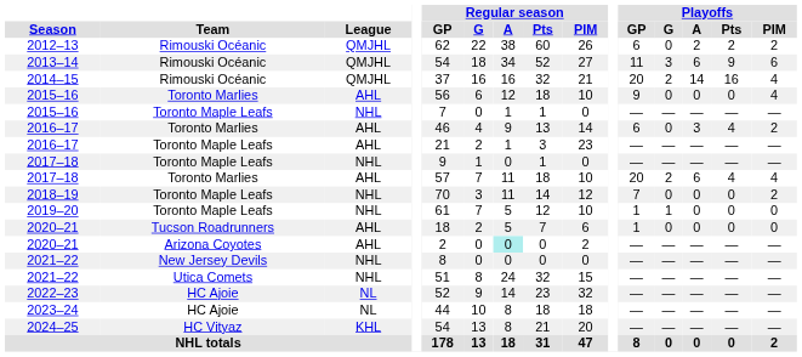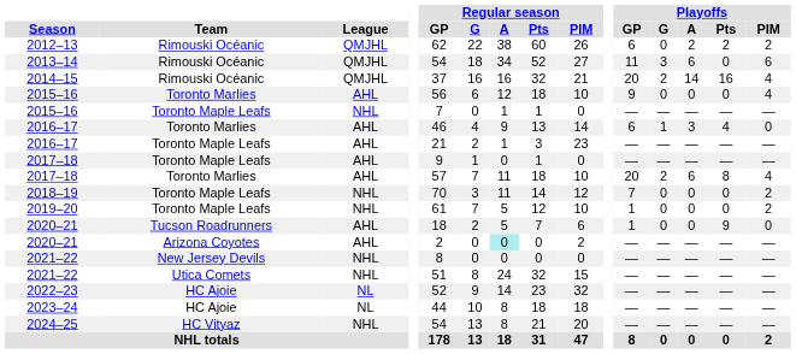 <table border="0" cellpadding="1" cellspacing="0" style="text-align:center; width:60em;">
 <tr style="background:#e0e0e0;">
 <th colspan="3"  bgcolor="#ffffff"> </th>
 <th rowspan="99" bgcolor="#ffffff"> </th>
 <th colspan="5"><a href='#'>Regular season</a></th>
 <th rowspan="99" bgcolor="#ffffff"> </th>
 <th colspan="5"><a href='#'>Playoffs</a></th>
 </tr>
 <tr style="background:#e0e0e0;">
 <th><a href='#'>Season</a></th>
 <th>Team</th>
 <th>League</th>
 <th>GP</th>
 <th><a href='#'>G</a></th>
 <th><a href='#'>A</a></th>
 <th><a href='#'>Pts</a></th>
 <th><a href='#'>PIM</a></th>
 <th>GP</th>
 <th>G</th>
 <th>A</th>
 <th>Pts</th>
 <th>PIM</th>
 </tr>
 <tr>
 <td><a href='#'>2012–13</a></td>
 <td><a href='#'>Rimouski Océanic</a></td>
 <td><a href='#'>QMJHL</a></td>
 <td>62</td>
 <td>22</td>
 <td>38</td>
 <td>60</td>
 <td>26</td>
 <td>6</td>
 <td>0</td>
 <td>2</td>
 <td>2</td>
 <td>2</td>
 </tr>
 <tr bgcolor="#f0f0f0">
 <td><a href='#'>2013–14</a></td>
 <td>Rimouski Océanic</td>
 <td>QMJHL</td>
 <td>54</td>
 <td>18</td>
 <td>34</td>
 <td>52</td>
 <td>27</td>
 <td>11</td>
 <td>3</td>
 <td>6</td>
-<td>9</td>
+<td>0</td>
 <td>6</td>
 </tr>
 <tr>
 <td><a href='#'>2014–15</a></td>
 <td>Rimouski Océanic</td>
 <td>QMJHL</td>
 <td>37</td>
 <td>16</td>
 <td>16</td>
 <td>32</td>
 <td>21</td>
 <td>20</td>
 <td>2</td>
 <td>14</td>
 <td>16</td>
 <td>4</td>
 </tr>
 <tr ALIGN="center" bgcolor="#f0f0f0">
 <td><a href='#'>2015–16</a></td>
 <td><a href='#'>Toronto Marlies</a></td>
 <td><a href='#'>AHL</a></td>
 <td>56</td>
 <td>6</td>
 <td>12</td>
 <td>18</td>
 <td>10</td>
 <td>9</td>
 <td>0</td>
 <td>0</td>
 <td>0</td>
 <td>4</td>
 </tr>
 <tr>
 <td><a href='#'>2015–16</a></td>
 <td><a href='#'>Toronto Maple Leafs</a></td>
 <td><a href='#'>NHL</a></td>
 <td>7</td>
 <td>0</td>
 <td>1</td>
 <td>1</td>
 <td>0</td>
 <td>—</td>
 <td>—</td>
 <td>—</td>
 <td>—</td>
 <td>—</td>
 </tr>
 <tr ALIGN="center" bgcolor="#f0f0f0">
 <td><a href='#'>2016–17</a></td>
 <td>Toronto Marlies</td>
 <td>AHL</td>
 <td>46</td>
 <td>4</td>
 <td>9</td>
 <td>13</td>
 <td>14</td>
 <td>6</td>
-<td>0</td>
+<td>1</td>
 <td>3</td>
 <td>4</td>
-<td>2</td>
+<td>0</td>
 </tr>
 <tr>
 <td><a href='#'>2016–17</a></td>
 <td>Toronto Maple Leafs</td>
 <td>AHL</td>
 <td>21</td>
 <td>2</td>
 <td>1</td>
 <td>3</td>
 <td>23</td>
 <td>—</td>
 <td>—</td>
 <td>—</td>
 <td>—</td>
 <td>—</td>
 </tr>
 <tr bgcolor="#f0f0f0">
 <td><a href='#'>2017–18</a></td>
 <td>Toronto Maple Leafs</td>
-<td>NHL</td>
+<td>AHL</td>
 <td>9</td>
 <td>1</td>
 <td>0</td>
 <td>1</td>
 <td>0</td>
 <td>—</td>
 <td>—</td>
 <td>—</td>
 <td>—</td>
 <td>—</td>
 </tr>
 <tr ALIGN="center">
 <td><a href='#'>2017–18</a></td>
 <td>Toronto Marlies</td>
 <td>AHL</td>
 <td>57</td>
 <td>7</td>
 <td>11</td>
 <td>18</td>
 <td>10</td>
 <td>20</td>
 <td>2</td>
 <td>6</td>
-<td>4</td>
+<td>8</td>
 <td>4</td>
 </tr>
 <tr bgcolor="#f0f0f0">
 <td><a href='#'>2018–19</a></td>
 <td>Toronto Maple Leafs</td>
 <td>NHL</td>
 <td>70</td>
 <td>3</td>
 <td>11</td>
 <td>14</td>
 <td>12</td>
 <td>7</td>
 <td>0</td>
 <td>0</td>
 <td>0</td>
 <td>2</td>
 </tr>
 <tr>
 <td><a href='#'>2019–20</a></td>
 <td>Toronto Maple Leafs</td>
 <td>NHL</td>
 <td>61</td>
 <td>7</td>
 <td>5</td>
 <td>12</td>
 <td>10</td>
 <td>1</td>
-<td>1</td>
 <td>0</td>
 <td>0</td>
 <td>0</td>
+<td>2</td>
 </tr>
 <tr bgcolor="#f0f0f0">
 <td><a href='#'>2020–21</a></td>
 <td><a href='#'>Tucson Roadrunners</a></td>
 <td>AHL</td>
 <td>18</td>
 <td>2</td>
 <td>5</td>
 <td>7</td>
 <td>6</td>
 <td>1</td>
 <td>0</td>
 <td>0</td>
-<td>0</td>
+<td>9</td>
 <td>0</td>
 </tr>
 <tr>
 <td><a href='#'>2020–21</a></td>
 <td><a href='#'>Arizona Coyotes</a></td>
 <td>AHL</td>
 <td>2</td>
 <td>0</td>
 <td style="background: paleturquoise;">0</td>
 <td>0</td>
 <td>2</td>
 <td>—</td>
 <td>—</td>
 <td>—</td>
 <td>—</td>
 <td>—</td>
 </tr>
 <tr bgcolor="#f0f0f0">
 <td><a href='#'>2021–22</a></td>
 <td><a href='#'>New Jersey Devils</a></td>
 <td>NHL</td>
 <td>8</td>
 <td>0</td>
 <td>0</td>
 <td>0</td>
 <td>0</td>
 <td>—</td>
 <td>—</td>
 <td>—</td>
 <td>—</td>
 <td>—</td>
 </tr>
 <tr>
 <td><a href='#'>2021–22</a></td>
 <td><a href='#'>Utica Comets</a></td>
 <td>NHL</td>
 <td>51</td>
 <td>8</td>
 <td>24</td>
 <td>32</td>
 <td>15</td>
 <td>—</td>
 <td>—</td>
 <td>—</td>
 <td>—</td>
 <td>—</td>
 </tr>
 <tr bgcolor="#f0f0f0">
 <td><a href='#'>2022–23</a></td>
 <td><a href='#'>HC Ajoie</a></td>
 <td><a href='#'>NL</a></td>
 <td>52</td>
 <td>9</td>
 <td>14</td>
 <td>23</td>
 <td>32</td>
 <td>—</td>
 <td>—</td>
 <td>—</td>
 <td>—</td>
 <td>—</td>
 </tr>
 <tr>
 <td><a href='#'>2023–24</a></td>
 <td>HC Ajoie</td>
 <td>NL</td>
 <td>44</td>
 <td>10</td>
 <td>8</td>
 <td>18</td>
 <td>18</td>
 <td>—</td>
 <td>—</td>
 <td>—</td>
 <td>—</td>
 <td>—</td>
 </tr>
 <tr bgcolor="#f0f0f0">
 <td><a href='#'>2024–25</a></td>
 <td><a href='#'>HC Vityaz</a></td>
-<td><a href='#'>KHL</a></td>
+<td>NHL</td>
 <td>54</td>
 <td>13</td>
 <td>8</td>
 <td>21</td>
 <td>20</td>
 <td>—</td>
 <td>—</td>
 <td>—</td>
 <td>—</td>
 <td>—</td>
 </tr>
 <tr bgcolor="#e0e0e0">
 <th colspan="3">NHL totals</th>
 <th>178</th>
 <th>13</th>
 <th>18</th>
 <th>31</th>
 <th>47</th>
 <th>8</th>
 <th>0</th>
 <th>0</th>
 <th>0</th>
 <th>2</th>
 </tr>
 </table>
